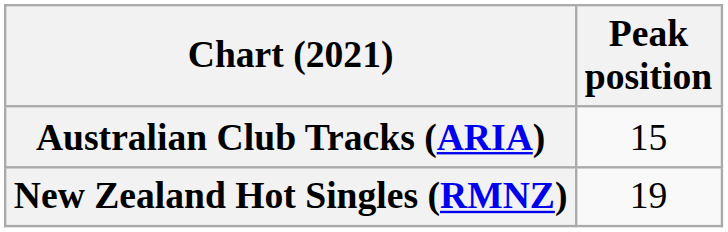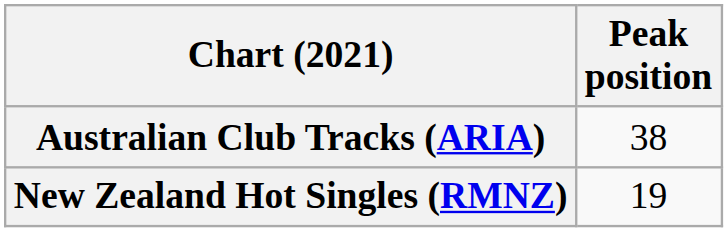 <table class="wikitable plainrowheaders sortable" style="text-align:center">
 <tr>
 <th scope="col">Chart (2021)</th>
 <th scope="col">Peak<br>position</th>
 </tr>
 <tr>
 <th scope="row">Australian Club Tracks (<a href='#'>ARIA</a>)</th>
-<td>15</td>
+<td>38</td>
 </tr>
 <tr>
 <th scope="row">New Zealand Hot Singles (<a href='#'>RMNZ</a>)</th>
 <td>19</td>
 </tr>
 </table>
